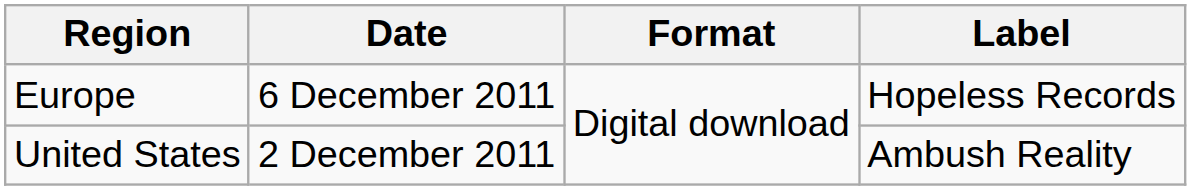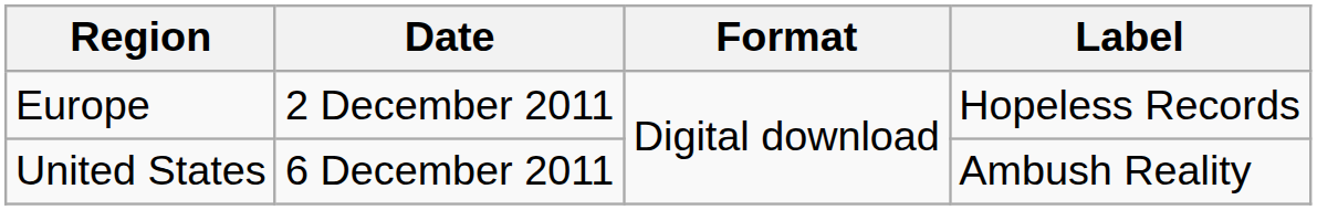 <table class=wikitable>
 <tr>
 <th>Region</th>
 <th>Date</th>
 <th>Format</th>
 <th>Label</th>
 </tr>
 <tr>
 <td>Europe</td>
-<td>6 December 2011</td>
+<td>2 December 2011</td>
 <td rowspan="2">Digital download</td>
 <td>Hopeless Records</td>
 </tr>
 <tr>
 <td>United States</td>
-<td>2 December 2011</td>
+<td>6 December 2011</td>
 <td>Ambush Reality</td>
 </tr>
 </table>
